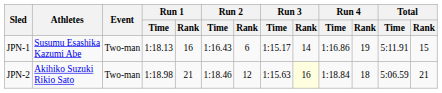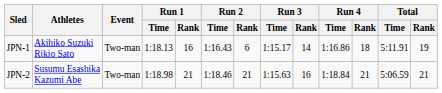 <table class="wikitable" border="1" style="font-size:90%">
 <tr>
 <th rowspan="2">Sled</th>
 <th rowspan="2">Athletes</th>
 <th rowspan="2">Event</th>
 <th colspan="2">Run 1</th>
 <th colspan="2">Run 2</th>
 <th colspan="2">Run 3</th>
 <th colspan="2">Run 4</th>
 <th colspan="2">Total</th>
 </tr>
 <tr>
 <th>Time</th>
 <th>Rank</th>
 <th>Time</th>
 <th>Rank</th>
 <th>Time</th>
 <th>Rank</th>
 <th>Time</th>
 <th>Rank</th>
 <th>Time</th>
 <th>Rank</th>
 </tr>
 <tr>
 <td align="center">JPN-1</td>
-<td><a href='#'>Susumu Esashika</a><br><a href='#'>Kazumi Abe</a></td>
+<td><a href='#'>Akihiko Suzuki</a><br><a href='#'>Rikio Sato</a></td>
 <td>Two-man</td>
 <td align="center">1:18.13</td>
 <td align="center">16</td>
 <td align="center">1:16.43</td>
 <td align="center">6</td>
 <td align="center">1:15.17</td>
 <td align="center">14</td>
 <td align="center">1:16.86</td>
+<td align="center">18</td>
+<td align="center">5:11.91</td>
 <td align="center">19</td>
-<td align="center">5:11.91</td>
-<td align="center">15</td>
 </tr>
 <tr>
 <td align="center">JPN-2</td>
-<td><a href='#'>Akihiko Suzuki</a><br><a href='#'>Rikio Sato</a></td>
+<td><a href='#'>Susumu Esashika</a><br><a href='#'>Kazumi Abe</a></td>
 <td>Two-man</td>
 <td align="center">1:18.98</td>
 <td align="center">21</td>
 <td align="center">1:18.46</td>
-<td align="center">12</td>
+<td align="center">21</td>
 <td align="center">1:15.63</td>
-<td align="center" style="background: lightyellow;">16</td>
+<td align="center">16</td>
 <td align="center">1:18.84</td>
-<td align="center">18</td>
+<td align="center">21</td>
 <td align="center">5:06.59</td>
 <td align="center">21</td>
 </tr>
 </table>
